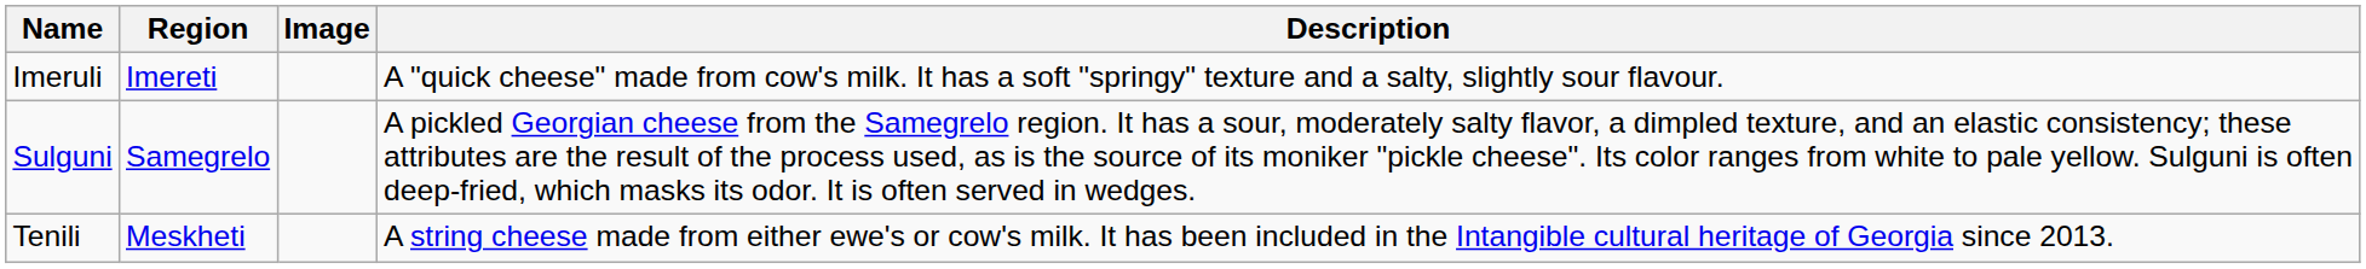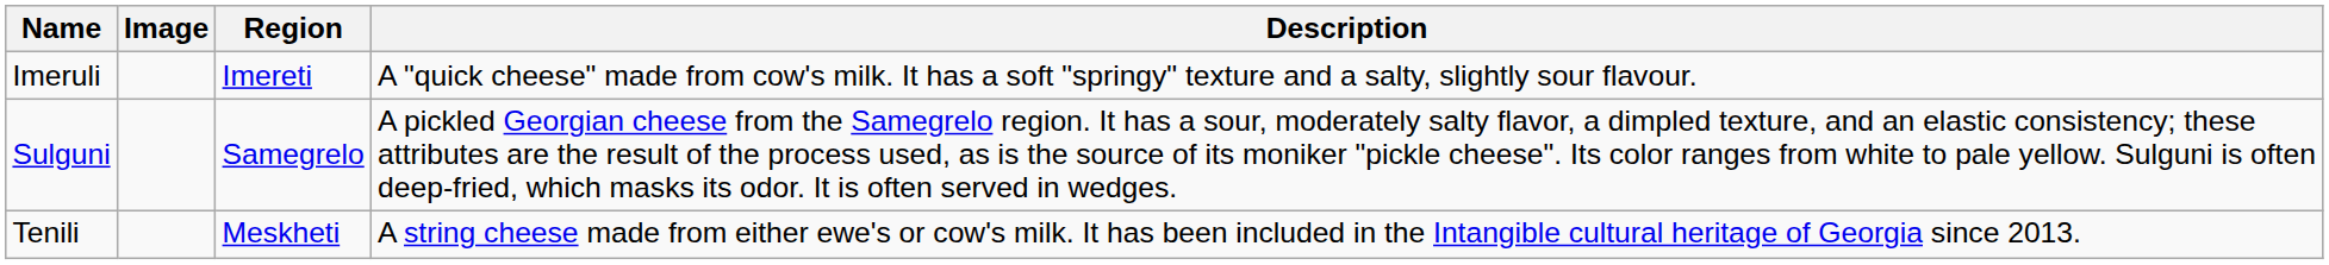 <table class="wikitable sortable" style="width:100%">
 <tr>
 <th>Name</th>
+<th class="unsortable">Image</th>
 <th>Region</th>
-<th class="unsortable">Image</th>
 <th>Description</th>
 </tr>
 <tr>
 <td>Imeruli</td>
+<td></td>
 <td><a href='#'>Imereti</a></td>
-<td></td>
 <td>A "quick cheese" made from cow's milk. It has a soft "springy" texture and a salty, slightly sour flavour.</td>
 </tr>
 <tr>
 <td><a href='#'>Sulguni</a></td>
+<td></td>
 <td><a href='#'>Samegrelo</a></td>
-<td></td>
 <td>A pickled <a href='#'>Georgian cheese</a> from the <a href='#'>Samegrelo</a> region. It has a sour, moderately salty flavor, a dimpled texture, and an elastic consistency; these attributes are the result of the process used, as is the source of its moniker "pickle cheese". Its color ranges from white to pale yellow. Sulguni is often deep-fried, which masks its odor. It is often served in wedges.</td>
 </tr>
 <tr>
 <td>Tenili</td>
+<td></td>
 <td><a href='#'>Meskheti</a></td>
-<td></td>
 <td>A <a href='#'>string cheese</a> made from either ewe's or cow's milk. It has been included in the <a href='#'>Intangible cultural heritage of Georgia</a> since 2013.</td>
 </tr>
 </table>
